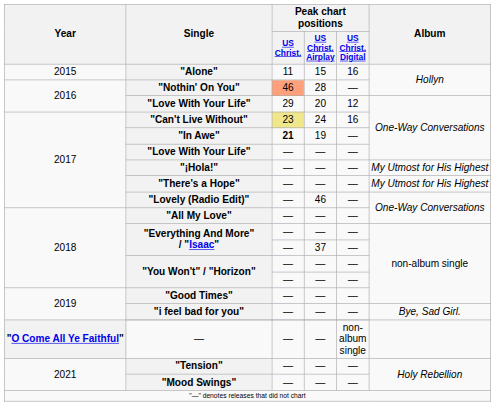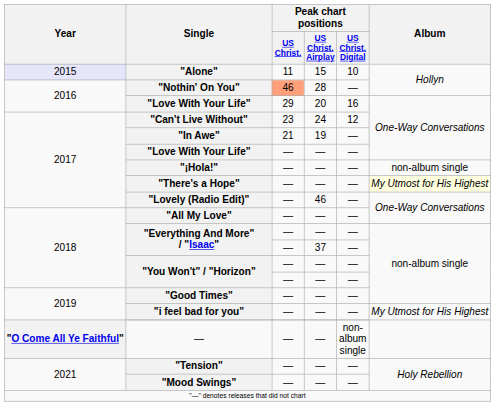 <table class="wikitable plainrowheaders" style="text-align:center;">
 <tr>
 <th rowspan="2">Year</th>
 <th rowspan="2" style="width:14em;">Single</th>
 <th colspan="3">Peak chart<br>positions</th>
 <th rowspan="2">Album</th>
 </tr>
 <tr style="font-size:smaller;">
 <th width="45"><a href='#'>US<br>Christ.</a><br></th>
 <th width="45"><a href='#'>US Christ.<br>Airplay</a><br></th>
 <th width="45"><a href='#'>US Christ.<br>Digital</a><br></th>
 </tr>
 <tr>
-<td>2015</td>
+<td style="background: lavender;">2015</td>
 <th scope="row">"Alone" <br></th>
 <td>11</td>
 <td>15</td>
-<td>16</td>
+<td>10</td>
 <td rowspan="2"><em>Hollyn</em></td>
 </tr>
 <tr>
 <td rowspan="2">2016</td>
 <th scope="row">"Nothin' On You"</th>
 <td style="background: lightsalmon;">46</td>
 <td>28</td>
 <td>—</td>
 </tr>
 <tr>
 <th scope="row">"Love With Your Life"</th>
 <td>29</td>
 <td>20</td>
-<td>12</td>
+<td>16</td>
 <td rowspan="4"><em>One-Way Conversations</em></td>
 </tr>
 <tr>
 <td rowspan="6">2017</td>
 <th scope="row">"Can't Live Without"</th>
-<td style="background: khaki;">23</td>
+<td>23</td>
 <td>24</td>
-<td>16</td>
+<td>12</td>
 </tr>
 <tr>
 <th scope="row">"In Awe"</th>
-<td><strong>21</strong></td>
+<td>21</td>
 <td>19</td>
 <td>—</td>
 </tr>
 <tr>
 <th scope="row">"Love With Your Life" <br></th>
 <td>—</td>
 <td>—</td>
 <td>—</td>
 </tr>
 <tr>
 <th scope="row">"¡Hola!"</th>
 <td>—</td>
 <td>—</td>
 <td>—</td>
-<td align="left"><em>My Utmost for His Highest</em></td>
+<td align="left;">non-album single</td>
 </tr>
 <tr>
 <th scope="row">"There's a Hope" <br></th>
 <td>—</td>
 <td>—</td>
 <td>—</td>
-<td align="left"><em>My Utmost for His Highest</em></td>
+<td align="left" style="background: lightyellow;"><em>My Utmost for His Highest</em></td>
 </tr>
 <tr>
 <th scope="row">"Lovely (Radio Edit)"</th>
 <td>—</td>
 <td>46</td>
 <td>—</td>
 <td rowspan="2"><em>One-Way Conversations</em></td>
 </tr>
 <tr>
 <td rowspan="5">2018</td>
 <th scope="row">"All My Love"</th>
 <td>—</td>
 <td>—</td>
 <td>—</td>
 </tr>
 <tr>
 <th scope="row" rowspan="2">"Everything And More" <br> / "<a href='#'>Isaac</a>"</th>
 <td>—</td>
 <td>—</td>
 <td>—</td>
 <td rowspan="5">non-album single</td>
 </tr>
 <tr>
 <td>—</td>
 <td>37</td>
 <td>—</td>
 </tr>
 <tr>
 <th scope="row" rowspan="2">"You Won't" / "Horizon"</th>
 <td>—</td>
 <td>—</td>
 <td>—</td>
 </tr>
 <tr>
 <td>—</td>
 <td>—</td>
 <td>—</td>
 </tr>
 <tr>
 <td rowspan="3">2019</td>
 <th scope="row">"Good Times"</th>
 <td>—</td>
 <td>—</td>
 <td>—</td>
 </tr>
 <tr>
 <th scope="row">"i feel bad for you"</th>
 <td>—</td>
 <td>—</td>
 <td>—</td>
-<td align="center"><em>Bye, Sad Girl.</em></td>
+<td align="left"><em>My Utmost for His Highest</em></td>
 </tr>
 <tr>
 </tr>
 <tr>
 <th scope="row">"<a href='#'>O Come All Ye Faithful</a>"</th>
 <td>—</td>
 <td>—</td>
 <td>—</td>
 <td>non-album single</td>
 </tr>
 <tr>
 <td rowspan="2">2021</td>
 <th scope="row">"Tension"</th>
 <td>—</td>
 <td>—</td>
 <td>—</td>
 <td rowspan="2"><em>Holy Rebellion</em></td>
 </tr>
 <tr>
 <th scope="row">"Mood Swings"</th>
 <td>—</td>
 <td>—</td>
 <td>—</td>
 </tr>
 <tr>
 <td colspan="7" style="font-size:8pt">"—" denotes releases that did not chart</td>
 </tr>
 </table>
